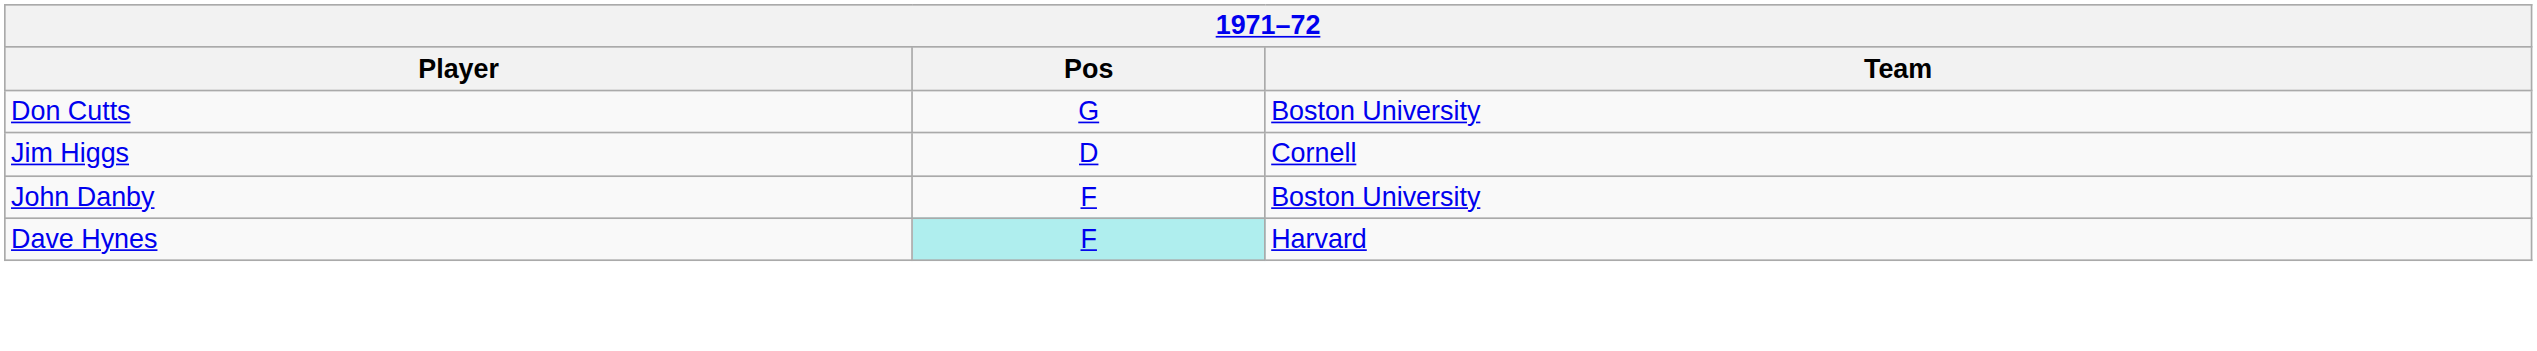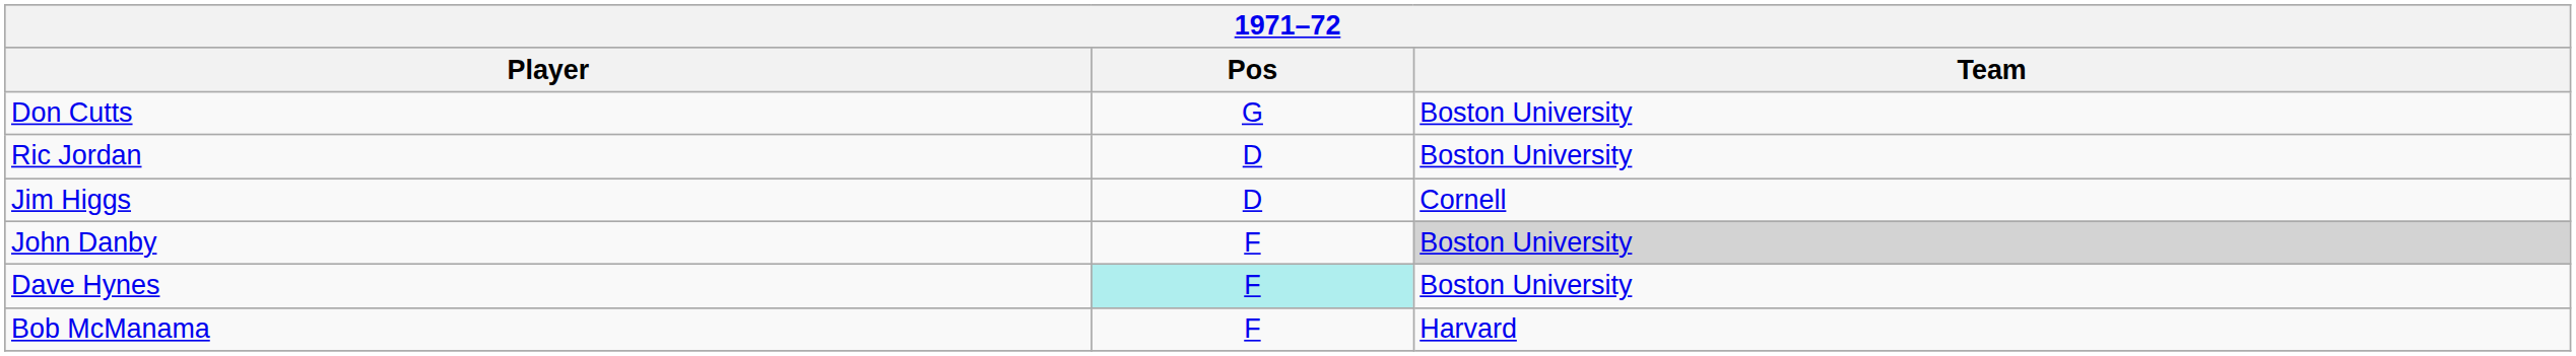 <table class="wikitable" width=95%>
 <tr>
 <th colspan=3><a href='#'>1971–72</a></th>
 </tr>
 <tr>
 <th>Player</th>
 <th>Pos</th>
 <th>Team</th>
 </tr>
 <tr>
 <td><a href='#'>Don Cutts</a></td>
 <td align=center><a href='#'>G</a></td>
 <td><a href='#'>Boston University</a></td>
 </tr>
 <tr>
+<td><a href='#'>Ric Jordan</a></td>
+<td align=center><a href='#'>D</a></td>
+<td><a href='#'>Boston University</a></td>
+</tr>
+<tr>
 <td><a href='#'>Jim Higgs</a></td>
 <td align=center><a href='#'>D</a></td>
 <td><a href='#'>Cornell</a></td>
 </tr>
 <tr>
 <td><a href='#'>John Danby</a></td>
 <td align=center><a href='#'>F</a></td>
-<td><a href='#'>Boston University</a></td>
+<td style="background: lightgrey;"><a href='#'>Boston University</a></td>
 </tr>
 <tr>
 <td><a href='#'>Dave Hynes</a></td>
 <td align=center style="background: paleturquoise;"><a href='#'>F</a></td>
+<td><a href='#'>Boston University</a></td>
+</tr>
+<tr>
+<td><a href='#'>Bob McManama</a></td>
+<td align=center><a href='#'>F</a></td>
 <td><a href='#'>Harvard</a></td>
 </tr>
 </table>
